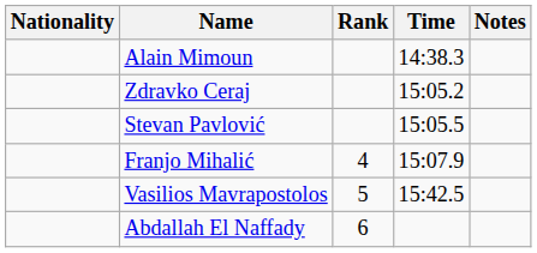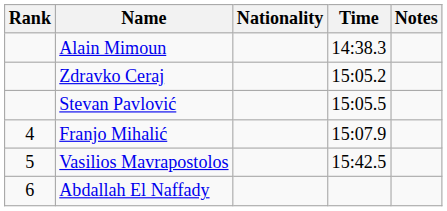 <table class="wikitable sortable" style="text-align:center">
 <tr>
+<th>Rank</th>
+<th>Name</th>
 <th>Nationality</th>
-<th>Name</th>
-<th>Rank</th>
 <th>Time</th>
 <th>Notes</th>
 </tr>
 <tr>
+<td></td>
+<td align=left><a href='#'>Alain Mimoun</a></td>
 <td align=left></td>
-<td align=left><a href='#'>Alain Mimoun</a></td>
-<td></td>
 <td>14:38.3</td>
 <td></td>
 </tr>
 <tr>
+<td></td>
+<td align=left><a href='#'>Zdravko Ceraj</a></td>
 <td align=left></td>
-<td align=left><a href='#'>Zdravko Ceraj</a></td>
-<td></td>
 <td>15:05.2</td>
 <td></td>
 </tr>
 <tr>
+<td></td>
+<td align=left><a href='#'>Stevan Pavlović</a></td>
 <td align=left></td>
-<td align=left><a href='#'>Stevan Pavlović</a></td>
-<td></td>
 <td>15:05.5</td>
 <td></td>
 </tr>
 <tr>
+<td>4</td>
+<td align=left><a href='#'>Franjo Mihalić</a></td>
 <td align=left></td>
-<td align=left><a href='#'>Franjo Mihalić</a></td>
-<td>4</td>
 <td>15:07.9</td>
 <td></td>
 </tr>
 <tr>
+<td>5</td>
+<td align=left><a href='#'>Vasilios Mavrapostolos</a></td>
 <td align=left></td>
-<td align=left><a href='#'>Vasilios Mavrapostolos</a></td>
-<td>5</td>
 <td>15:42.5</td>
 <td></td>
 </tr>
 <tr>
+<td>6</td>
+<td align=left><a href='#'>Abdallah El Naffady</a></td>
 <td align=left></td>
-<td align=left><a href='#'>Abdallah El Naffady</a></td>
-<td>6</td>
 <td></td>
 <td></td>
 </tr>
 </table>
